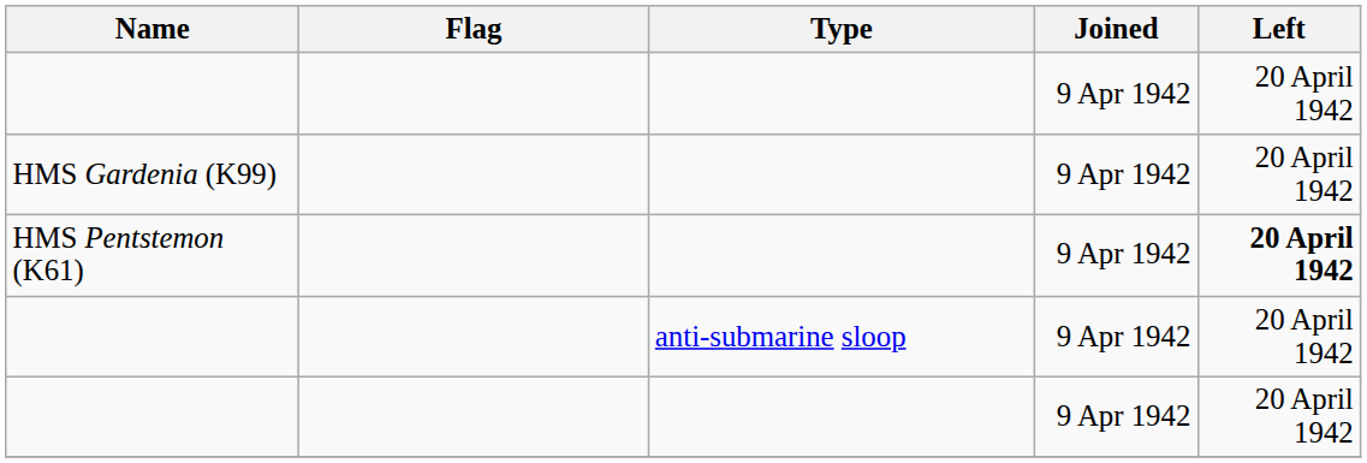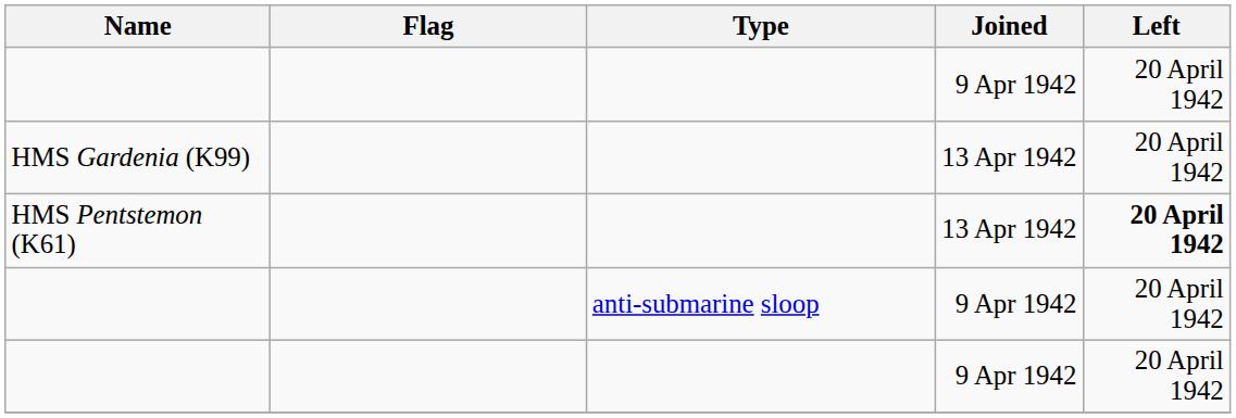 <table class="wikitable sortable">
 <tr>
 <th scope="col" width="150px">Name</th>
 <th scope="col" width="180px">Flag</th>
 <th width="200px">Type</th>
 <th width="80px">Joined</th>
 <th width="80px">Left</th>
 </tr>
 <tr>
 <td align="left"></td>
 <td align="left"></td>
 <td align="left"></td>
 <td align="right">9 Apr 1942</td>
 <td align="right">20 April 1942</td>
 </tr>
 <tr>
 <td align="left">HMS <em>Gardenia</em> (K99)</td>
 <td align="left"></td>
 <td align="left"></td>
-<td align="right">9 Apr 1942</td>
+<td align="right">13 Apr 1942</td>
 <td align="right">20 April 1942</td>
 </tr>
 <tr>
 <td align="left">HMS <em>Pentstemon</em> (K61)</td>
 <td align="left"></td>
 <td align="left"></td>
-<td align="right">9 Apr 1942</td>
+<td align="right">13 Apr 1942</td>
 <td align="right"><strong>20 April 1942</strong></td>
 </tr>
 <tr>
 <td align="left"></td>
 <td align="left"></td>
 <td align="left"> <a href='#'>anti-submarine</a> <a href='#'>sloop</a></td>
 <td align="right">9 Apr 1942</td>
 <td align="right">20 April 1942</td>
 </tr>
 <tr>
 <td align="left"></td>
 <td align="left"></td>
 <td align="left"></td>
 <td align="right">9 Apr 1942</td>
 <td align="right">20 April 1942</td>
 </tr>
 <tr>
 </tr>
 </table>
